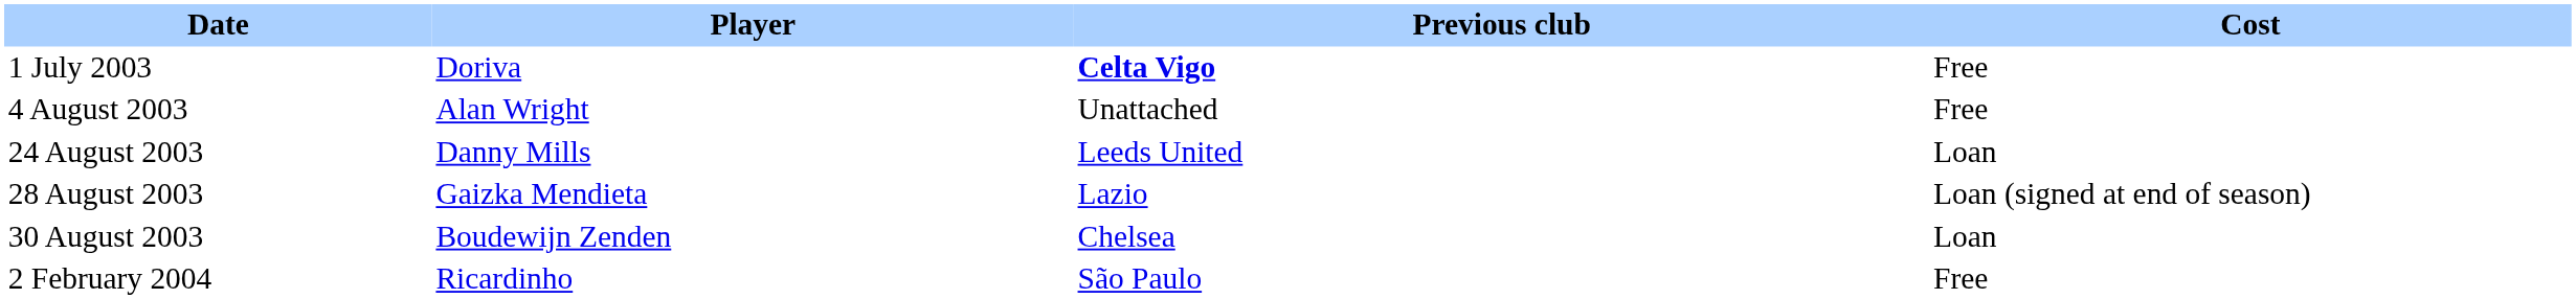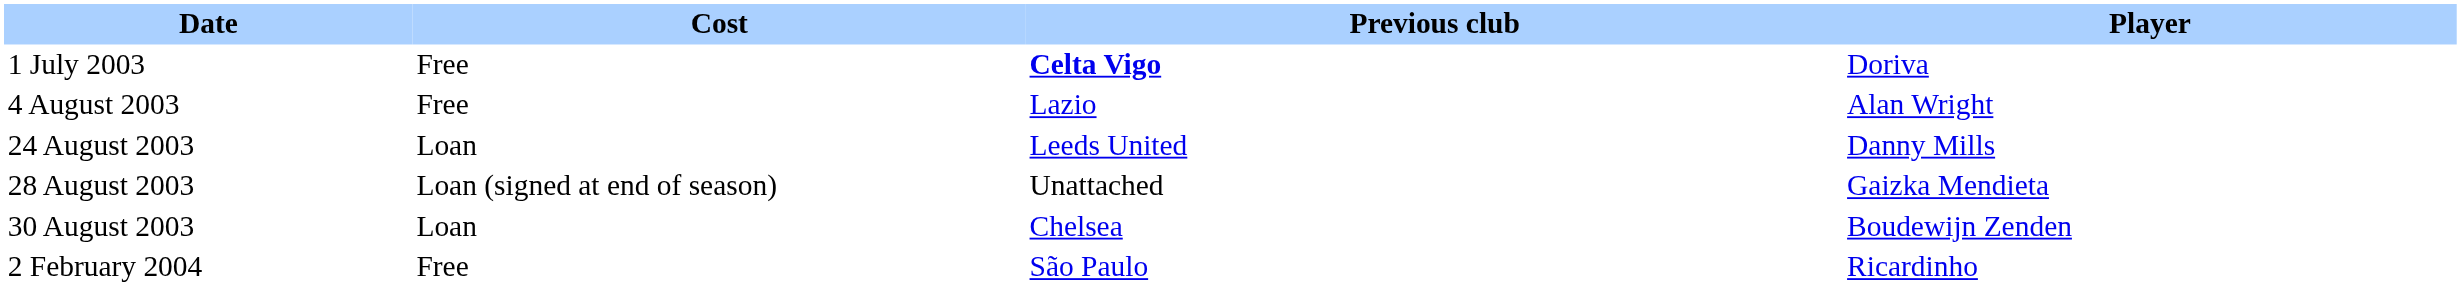 <table border="0" cellspacing="0" cellpadding="2">
 <tr bgcolor=AAD0FF>
 <th width=10%>Date</th>
+<th width=15%>Cost</th>
+<th width=20%>Previous club</th>
 <th width=15%>Player</th>
-<th width=20%>Previous club</th>
-<th width=15%>Cost</th>
 </tr>
 <tr>
 <td>1 July 2003</td>
+<td>Free</td>
+<td><strong> <a href='#'>Celta Vigo</a></strong></td>
 <td> <a href='#'>Doriva</a></td>
-<td><strong> <a href='#'>Celta Vigo</a></strong></td>
-<td>Free</td>
 </tr>
 <tr>
 <td>4 August 2003</td>
+<td>Free</td>
+<td> <a href='#'>Lazio</a></td>
 <td> <a href='#'>Alan Wright</a></td>
-<td>Unattached</td>
-<td>Free</td>
 </tr>
 <tr>
 <td>24 August 2003</td>
+<td>Loan</td>
+<td><a href='#'>Leeds United</a></td>
 <td> <a href='#'>Danny Mills</a></td>
-<td><a href='#'>Leeds United</a></td>
-<td>Loan</td>
 </tr>
 <tr>
 <td>28 August 2003</td>
+<td>Loan (signed at end of season)</td>
+<td>Unattached</td>
 <td> <a href='#'>Gaizka Mendieta</a></td>
-<td> <a href='#'>Lazio</a></td>
-<td>Loan (signed at end of season)</td>
 </tr>
 <tr>
 <td>30 August 2003</td>
+<td>Loan</td>
+<td><a href='#'>Chelsea</a></td>
 <td> <a href='#'>Boudewijn Zenden</a></td>
-<td><a href='#'>Chelsea</a></td>
-<td>Loan</td>
 </tr>
 <tr>
 <td>2 February 2004</td>
+<td>Free</td>
+<td> <a href='#'>São Paulo</a></td>
 <td> <a href='#'>Ricardinho</a></td>
-<td> <a href='#'>São Paulo</a></td>
-<td>Free</td>
 </tr>
 </table>
